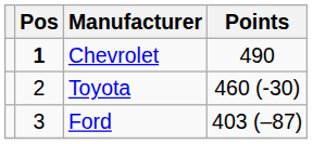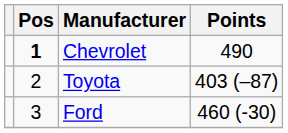 <table class="wikitable" style="font-size: 95%;">
 <tr>
 <th></th>
 <th>Pos</th>
 <th>Manufacturer</th>
 <th>Points</th>
 </tr>
 <tr>
 <td align="left"></td>
 <td style="text-align:center;"><strong>1</strong></td>
 <td><a href='#'>Chevrolet</a></td>
 <td style="text-align:center;">490</td>
 </tr>
 <tr>
 <td align="left"></td>
 <td style="text-align:center;">2</td>
 <td><a href='#'>Toyota</a></td>
-<td style="text-align:center;">460 (-30)</td>
+<td style="text-align:center;">403 (–87)</td>
 </tr>
 <tr>
 <td align="left"></td>
 <td style="text-align:center;">3</td>
 <td><a href='#'>Ford</a></td>
-<td style="text-align:center;">403 (–87)</td>
+<td style="text-align:center;">460 (-30)</td>
 </tr>
 <tr class="sortbottom">
 </tr>
 </table>
